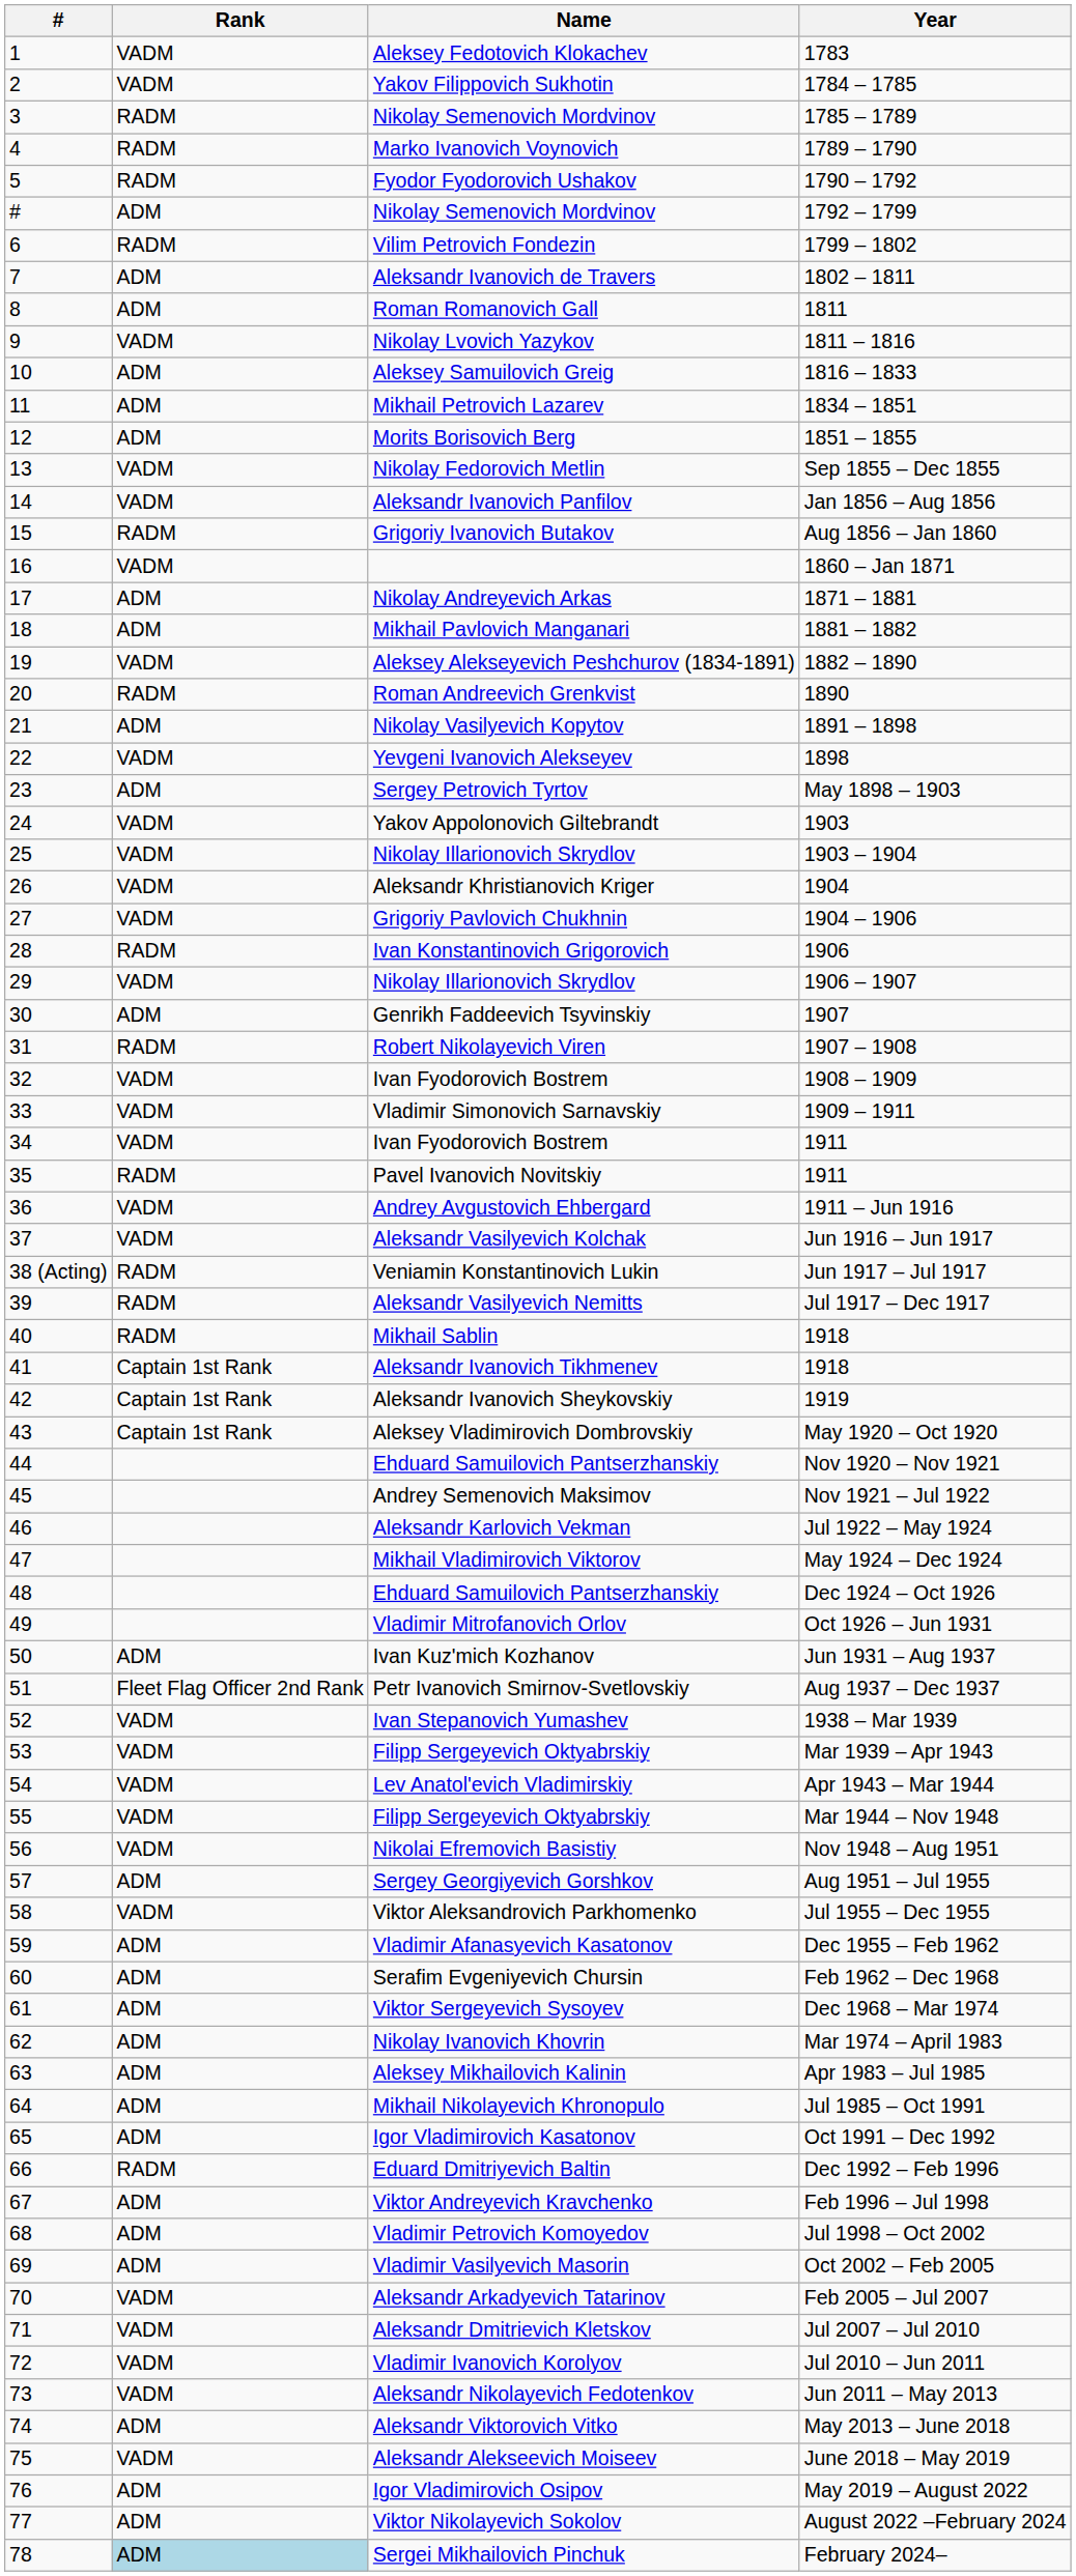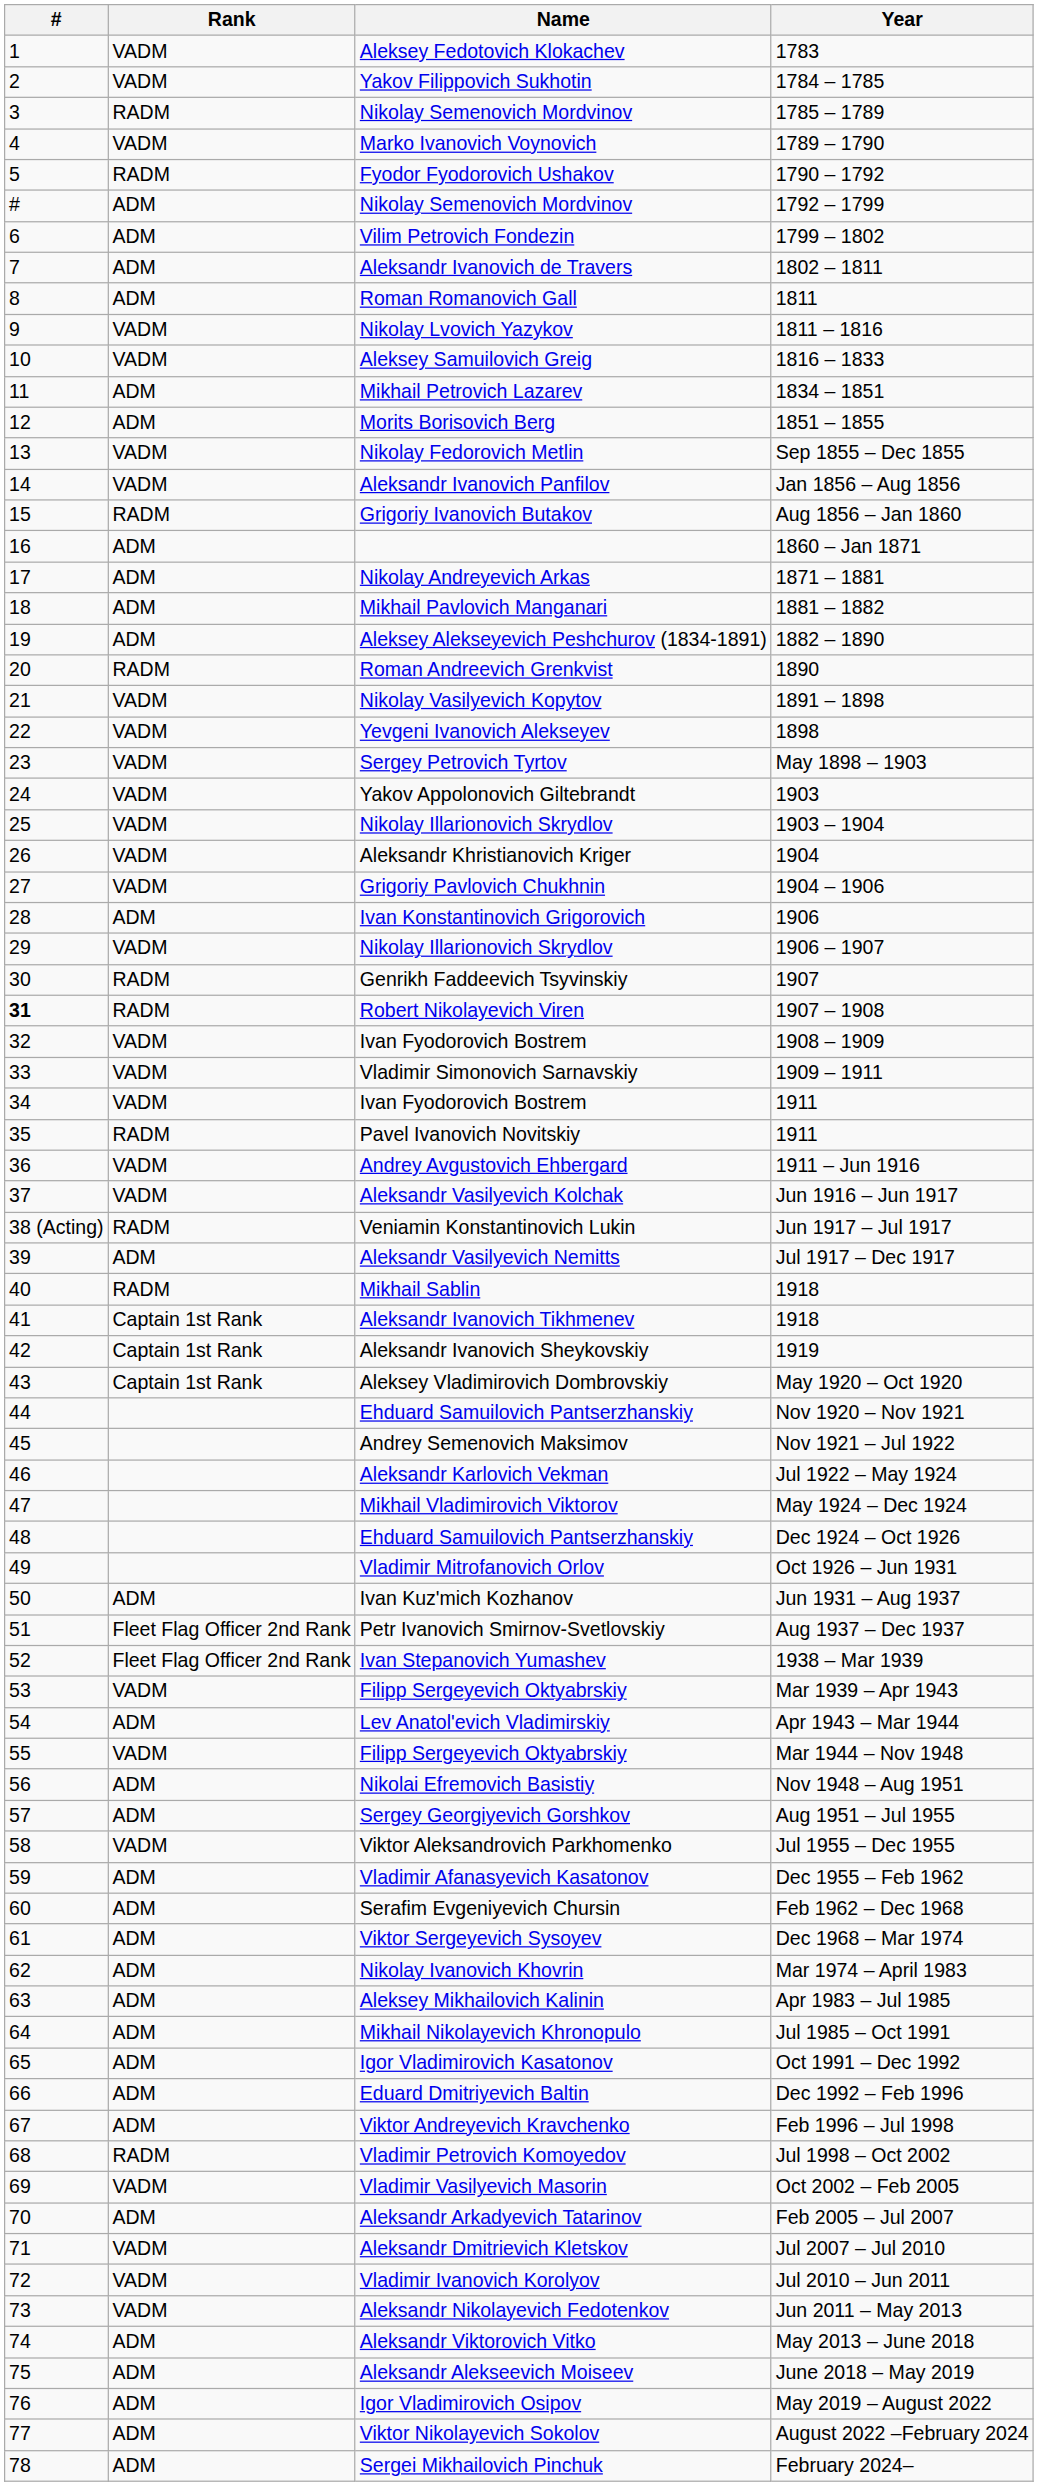 <table class="wikitable">
 <tr>
 <th>#</th>
 <th>Rank</th>
 <th>Name</th>
 <th>Year</th>
 </tr>
 <tr>
 <td>1</td>
 <td>VADM</td>
 <td><a href='#'>Aleksey Fedotovich Klokachev</a></td>
 <td>1783</td>
 </tr>
 <tr>
 <td>2</td>
 <td>VADM</td>
 <td><a href='#'>Yakov Filippovich Sukhotin</a></td>
 <td>1784 – 1785</td>
 </tr>
 <tr>
 <td>3</td>
 <td>RADM</td>
 <td><a href='#'>Nikolay Semenovich Mordvinov</a></td>
 <td>1785 – 1789</td>
 </tr>
 <tr>
 <td>4</td>
-<td>RADM</td>
+<td>VADM</td>
 <td><a href='#'>Marko Ivanovich Voynovich</a></td>
 <td>1789 – 1790</td>
 </tr>
 <tr>
 <td>5</td>
 <td>RADM</td>
 <td><a href='#'>Fyodor Fyodorovich Ushakov</a></td>
 <td>1790 – 1792</td>
 </tr>
 <tr>
 <td>#</td>
 <td>ADM</td>
 <td><a href='#'>Nikolay Semenovich Mordvinov</a></td>
 <td>1792 – 1799</td>
 </tr>
 <tr>
 <td>6</td>
-<td>RADM</td>
+<td>ADM</td>
 <td><a href='#'>Vilim Petrovich Fondezin</a></td>
 <td>1799 – 1802</td>
 </tr>
 <tr>
 <td>7</td>
 <td>ADM</td>
 <td><a href='#'>Aleksandr Ivanovich de Travers</a></td>
 <td>1802 – 1811</td>
 </tr>
 <tr>
 <td>8</td>
 <td>ADM</td>
 <td><a href='#'>Roman Romanovich Gall</a></td>
 <td>1811</td>
 </tr>
 <tr>
 <td>9</td>
 <td>VADM</td>
 <td><a href='#'>Nikolay Lvovich Yazykov</a></td>
 <td>1811 – 1816</td>
 </tr>
 <tr>
 <td>10</td>
-<td>ADM</td>
+<td>VADM</td>
 <td><a href='#'>Aleksey Samuilovich Greig</a></td>
 <td>1816 – 1833</td>
 </tr>
 <tr>
 <td>11</td>
 <td>ADM</td>
 <td><a href='#'>Mikhail Petrovich Lazarev</a></td>
 <td>1834 – 1851</td>
 </tr>
 <tr>
 <td>12</td>
 <td>ADM</td>
 <td><a href='#'>Morits Borisovich Berg</a></td>
 <td>1851 – 1855</td>
 </tr>
 <tr>
 <td>13</td>
 <td>VADM</td>
 <td><a href='#'>Nikolay Fedorovich Metlin</a></td>
 <td>Sep 1855 – Dec 1855</td>
 </tr>
 <tr>
 <td>14</td>
 <td>VADM</td>
 <td><a href='#'>Aleksandr Ivanovich Panfilov</a></td>
 <td>Jan 1856 – Aug 1856</td>
 </tr>
 <tr>
 <td>15</td>
 <td>RADM</td>
 <td><a href='#'>Grigoriy Ivanovich Butakov</a></td>
 <td>Aug 1856 – Jan 1860</td>
 </tr>
 <tr>
 <td>16</td>
-<td>VADM</td>
+<td>ADM</td>
 <td></td>
 <td>1860 – Jan 1871</td>
 </tr>
 <tr>
 <td>17</td>
 <td>ADM</td>
 <td><a href='#'>Nikolay Andreyevich Arkas</a></td>
 <td>1871 – 1881</td>
 </tr>
 <tr>
 <td>18</td>
 <td>ADM</td>
 <td><a href='#'>Mikhail Pavlovich Manganari</a></td>
 <td>1881 – 1882</td>
 </tr>
 <tr>
 <td>19</td>
-<td>VADM</td>
+<td>ADM</td>
 <td><a href='#'>Aleksey Alekseyevich Peshchurov</a> (1834-1891)</td>
 <td>1882 – 1890</td>
 </tr>
 <tr>
 <td>20</td>
 <td>RADM</td>
 <td><a href='#'>Roman Andreevich Grenkvist</a></td>
 <td>1890</td>
 </tr>
 <tr>
 <td>21</td>
-<td>ADM</td>
+<td>VADM</td>
 <td><a href='#'>Nikolay Vasilyevich Kopytov</a></td>
 <td>1891 – 1898</td>
 </tr>
 <tr>
 <td>22</td>
 <td>VADM</td>
 <td><a href='#'>Yevgeni Ivanovich Alekseyev</a></td>
 <td>1898</td>
 </tr>
 <tr>
 <td>23</td>
-<td>ADM</td>
+<td>VADM</td>
 <td><a href='#'>Sergey Petrovich Tyrtov</a></td>
 <td>May 1898 – 1903</td>
 </tr>
 <tr>
 <td>24</td>
 <td>VADM</td>
 <td>Yakov Appolonovich Giltebrandt</td>
 <td>1903</td>
 </tr>
 <tr>
 <td>25</td>
 <td>VADM</td>
 <td><a href='#'>Nikolay Illarionovich Skrydlov</a></td>
 <td>1903 – 1904</td>
 </tr>
 <tr>
 <td>26</td>
 <td>VADM</td>
 <td>Aleksandr Khristianovich Kriger</td>
 <td>1904</td>
 </tr>
 <tr>
 <td>27</td>
 <td>VADM</td>
 <td><a href='#'>Grigoriy Pavlovich Chukhnin</a></td>
 <td>1904 – 1906</td>
 </tr>
 <tr>
 <td>28</td>
-<td>RADM</td>
+<td>ADM</td>
 <td><a href='#'>Ivan Konstantinovich Grigorovich</a></td>
 <td>1906</td>
 </tr>
 <tr>
 <td>29</td>
 <td>VADM</td>
 <td><a href='#'>Nikolay Illarionovich Skrydlov</a></td>
 <td>1906 – 1907</td>
 </tr>
 <tr>
 <td>30</td>
-<td>ADM</td>
+<td>RADM</td>
 <td>Genrikh Faddeevich Tsyvinskiy</td>
 <td>1907</td>
 </tr>
 <tr>
-<td>31</td>
+<td><strong>31</strong></td>
 <td>RADM</td>
 <td><a href='#'>Robert Nikolayevich Viren</a></td>
 <td>1907 – 1908</td>
 </tr>
 <tr>
 <td>32</td>
 <td>VADM</td>
 <td>Ivan Fyodorovich Bostrem</td>
 <td>1908 – 1909</td>
 </tr>
 <tr>
 <td>33</td>
 <td>VADM</td>
 <td>Vladimir Simonovich Sarnavskiy</td>
 <td>1909 – 1911</td>
 </tr>
 <tr>
 <td>34</td>
 <td>VADM</td>
 <td>Ivan Fyodorovich Bostrem</td>
 <td>1911</td>
 </tr>
 <tr>
 <td>35</td>
 <td>RADM</td>
 <td>Pavel Ivanovich Novitskiy</td>
 <td>1911</td>
 </tr>
 <tr>
 <td>36</td>
 <td>VADM</td>
 <td><a href='#'>Andrey Avgustovich Ehbergard</a></td>
 <td>1911 – Jun 1916</td>
 </tr>
 <tr>
 <td>37</td>
 <td>VADM</td>
 <td><a href='#'>Aleksandr Vasilyevich Kolchak</a></td>
 <td>Jun 1916 – Jun 1917</td>
 </tr>
 <tr>
 <td>38 (Acting)</td>
 <td>RADM</td>
 <td>Veniamin Konstantinovich Lukin</td>
 <td>Jun 1917 – Jul 1917</td>
 </tr>
 <tr>
 <td>39</td>
-<td>RADM</td>
+<td>ADM</td>
 <td><a href='#'>Aleksandr Vasilyevich Nemitts</a></td>
 <td>Jul 1917 – Dec 1917</td>
 </tr>
 <tr>
 <td>40</td>
 <td>RADM</td>
 <td><a href='#'>Mikhail Sablin</a></td>
 <td>1918</td>
 </tr>
 <tr>
 <td>41</td>
 <td>Captain 1st Rank</td>
 <td><a href='#'>Aleksandr Ivanovich Tikhmenev</a></td>
 <td>1918</td>
 </tr>
 <tr>
 <td>42</td>
 <td>Captain 1st Rank</td>
 <td>Aleksandr Ivanovich Sheykovskiy</td>
 <td>1919</td>
 </tr>
 <tr>
 <td>43</td>
 <td>Captain 1st Rank</td>
 <td>Aleksey Vladimirovich Dombrovskiy</td>
 <td>May 1920 – Oct 1920</td>
 </tr>
 <tr>
 <td>44</td>
 <td></td>
 <td><a href='#'>Ehduard Samuilovich Pantserzhanskiy</a></td>
 <td>Nov 1920 – Nov 1921</td>
 </tr>
 <tr>
 <td>45</td>
 <td></td>
 <td>Andrey Semenovich Maksimov</td>
 <td>Nov 1921 – Jul 1922</td>
 </tr>
 <tr>
 <td>46</td>
 <td></td>
 <td><a href='#'>Aleksandr Karlovich Vekman</a></td>
 <td>Jul 1922 – May 1924</td>
 </tr>
 <tr>
 <td>47</td>
 <td></td>
 <td><a href='#'>Mikhail Vladimirovich Viktorov</a></td>
 <td>May 1924 – Dec 1924</td>
 </tr>
 <tr>
 <td>48</td>
 <td></td>
 <td><a href='#'>Ehduard Samuilovich Pantserzhanskiy</a></td>
 <td>Dec 1924 – Oct 1926</td>
 </tr>
 <tr>
 <td>49</td>
 <td></td>
 <td><a href='#'>Vladimir Mitrofanovich Orlov</a></td>
 <td>Oct 1926 – Jun 1931</td>
 </tr>
 <tr>
 <td>50</td>
 <td>ADM</td>
 <td>Ivan Kuz'mich Kozhanov</td>
 <td>Jun 1931 – Aug 1937</td>
 </tr>
 <tr>
 <td>51</td>
 <td>Fleet Flag Officer 2nd Rank</td>
 <td>Petr Ivanovich Smirnov-Svetlovskiy</td>
 <td>Aug 1937 – Dec 1937</td>
 </tr>
 <tr>
 <td>52</td>
-<td>VADM</td>
+<td>Fleet Flag Officer 2nd Rank</td>
 <td><a href='#'>Ivan Stepanovich Yumashev</a></td>
 <td>1938 – Mar 1939</td>
 </tr>
 <tr>
 <td>53</td>
 <td>VADM</td>
 <td><a href='#'>Filipp Sergeyevich Oktyabrskiy</a></td>
 <td>Mar 1939 – Apr 1943</td>
 </tr>
 <tr>
 <td>54</td>
-<td>VADM</td>
+<td>ADM</td>
 <td><a href='#'>Lev Anatol'evich Vladimirskiy</a></td>
 <td>Apr 1943 – Mar 1944</td>
 </tr>
 <tr>
 <td>55</td>
 <td>VADM</td>
 <td><a href='#'>Filipp Sergeyevich Oktyabrskiy</a></td>
 <td>Mar 1944 – Nov 1948</td>
 </tr>
 <tr>
 <td>56</td>
-<td>VADM</td>
+<td>ADM</td>
 <td><a href='#'>Nikolai Efremovich Basistiy</a></td>
 <td>Nov 1948 – Aug 1951</td>
 </tr>
 <tr>
 <td>57</td>
 <td>ADM</td>
 <td><a href='#'>Sergey Georgiyevich Gorshkov</a></td>
 <td>Aug 1951 – Jul 1955</td>
 </tr>
 <tr>
 <td>58</td>
 <td>VADM</td>
 <td>Viktor Aleksandrovich Parkhomenko</td>
 <td>Jul 1955 – Dec 1955</td>
 </tr>
 <tr>
 <td>59</td>
 <td>ADM</td>
 <td><a href='#'>Vladimir Afanasyevich Kasatonov</a></td>
 <td>Dec 1955 – Feb 1962</td>
 </tr>
 <tr>
 <td>60</td>
 <td>ADM</td>
 <td>Serafim Evgeniyevich Chursin</td>
 <td>Feb 1962 – Dec 1968</td>
 </tr>
 <tr>
 <td>61</td>
 <td>ADM</td>
 <td><a href='#'>Viktor Sergeyevich Sysoyev</a></td>
 <td>Dec 1968 – Mar 1974</td>
 </tr>
 <tr>
 <td>62</td>
 <td>ADM</td>
 <td><a href='#'>Nikolay Ivanovich Khovrin</a></td>
 <td>Mar 1974 – April 1983</td>
 </tr>
 <tr>
 <td>63</td>
 <td>ADM</td>
 <td><a href='#'>Aleksey Mikhailovich Kalinin</a></td>
 <td>Apr 1983 – Jul 1985</td>
 </tr>
 <tr>
 <td>64</td>
 <td>ADM</td>
 <td><a href='#'>Mikhail Nikolayevich Khronopulo</a></td>
 <td>Jul 1985 – Oct 1991</td>
 </tr>
 <tr>
 <td>65</td>
 <td>ADM</td>
 <td><a href='#'>Igor Vladimirovich Kasatonov</a></td>
 <td>Oct 1991 – Dec 1992</td>
 </tr>
 <tr>
 <td>66</td>
-<td>RADM</td>
+<td>ADM</td>
 <td><a href='#'>Eduard Dmitriyevich Baltin</a></td>
 <td>Dec 1992 – Feb 1996</td>
 </tr>
 <tr>
 <td>67</td>
 <td>ADM</td>
 <td><a href='#'>Viktor Andreyevich Kravchenko</a></td>
 <td>Feb 1996 – Jul 1998</td>
 </tr>
 <tr>
 <td>68</td>
-<td>ADM</td>
+<td>RADM</td>
 <td><a href='#'>Vladimir Petrovich Komoyedov</a></td>
 <td>Jul 1998 – Oct 2002</td>
 </tr>
 <tr>
 <td>69</td>
-<td>ADM</td>
+<td>VADM</td>
 <td><a href='#'>Vladimir Vasilyevich Masorin</a></td>
 <td>Oct 2002 – Feb 2005</td>
 </tr>
 <tr>
 <td>70</td>
-<td>VADM</td>
+<td>ADM</td>
 <td><a href='#'>Aleksandr Arkadyevich Tatarinov</a></td>
 <td>Feb 2005 – Jul 2007</td>
 </tr>
 <tr>
 <td>71</td>
 <td>VADM</td>
 <td><a href='#'>Aleksandr Dmitrievich Kletskov</a></td>
 <td>Jul 2007 – Jul 2010</td>
 </tr>
 <tr>
 <td>72</td>
 <td>VADM</td>
 <td><a href='#'>Vladimir Ivanovich Korolyov</a></td>
 <td>Jul 2010 – Jun 2011</td>
 </tr>
 <tr>
 <td>73</td>
 <td>VADM</td>
 <td><a href='#'>Aleksandr Nikolayevich Fedotenkov</a></td>
 <td>Jun 2011 – May 2013</td>
 </tr>
 <tr>
 <td>74</td>
 <td>ADM</td>
 <td><a href='#'>Aleksandr Viktorovich Vitko</a></td>
 <td>May 2013 – June 2018</td>
 </tr>
 <tr>
 <td>75</td>
-<td>VADM</td>
+<td>ADM</td>
 <td><a href='#'>Aleksandr Alekseevich Moiseev</a></td>
 <td>June 2018 – May 2019</td>
 </tr>
 <tr>
 <td>76</td>
 <td>ADM</td>
 <td><a href='#'>Igor Vladimirovich Osipov</a></td>
 <td>May 2019 – August 2022</td>
 </tr>
 <tr>
 <td>77</td>
 <td>ADM</td>
 <td><a href='#'>Viktor Nikolayevich Sokolov</a></td>
 <td>August 2022 –February 2024</td>
 </tr>
 <tr>
 <td>78</td>
-<td style="background: lightblue;">ADM</td>
+<td>ADM</td>
 <td><a href='#'>Sergei Mikhailovich Pinchuk</a></td>
 <td>February 2024–</td>
 </tr>
 </table>
